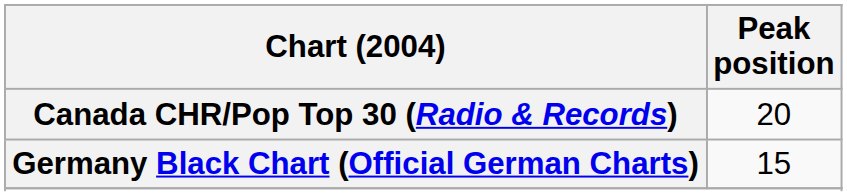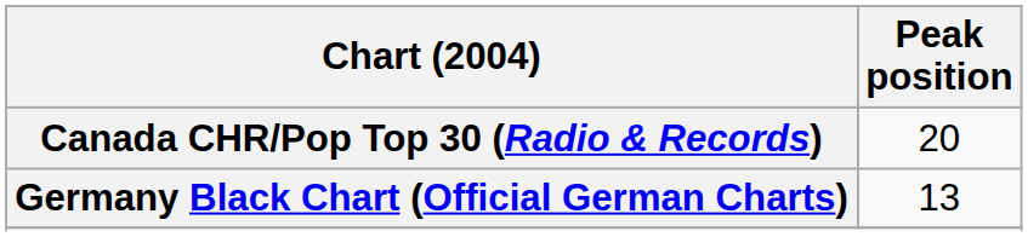 <table class="wikitable sortable plainrowheaders" style="text-align:center;">
 <tr>
 <th scope="col">Chart (2004)</th>
 <th scope="col">Peak<br>position</th>
 </tr>
 <tr>
 <th scope="row">Canada CHR/Pop Top 30 (<em><a href='#'>Radio & Records</a></em>)</th>
 <td>20</td>
 </tr>
 <tr>
 <th scope="row">Germany <a href='#'>Black Chart</a> (<a href='#'>Official German Charts</a>)</th>
-<td>15</td>
+<td>13</td>
 </tr>
 <tr>
 </tr>
 <tr>
 </tr>
 <tr>
 </tr>
 <tr>
 </tr>
 <tr>
 </tr>
 <tr>
 </tr>
 <tr>
 </tr>
 <tr>
 </tr>
 <tr>
 </tr>
 <tr>
 </tr>
 </table>
